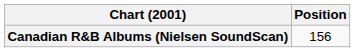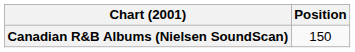 <table class="wikitable plainrowheaders" style="text-align:center;">
 <tr>
 <th scope="col">Chart (2001)</th>
 <th scope="col">Position</th>
 </tr>
 <tr>
 <th scope="row">Canadian R&B Albums (Nielsen SoundScan)</th>
-<td style="text-align:center;">156</td>
+<td style="text-align:center;">150</td>
 </tr>
 </table>
